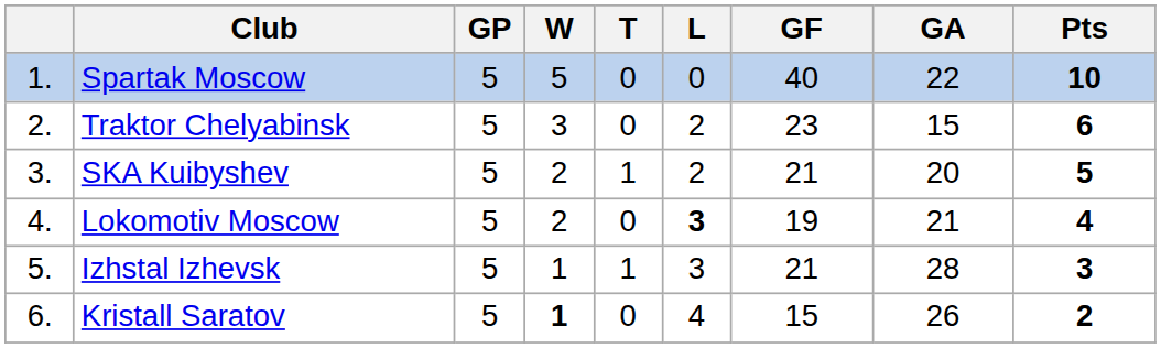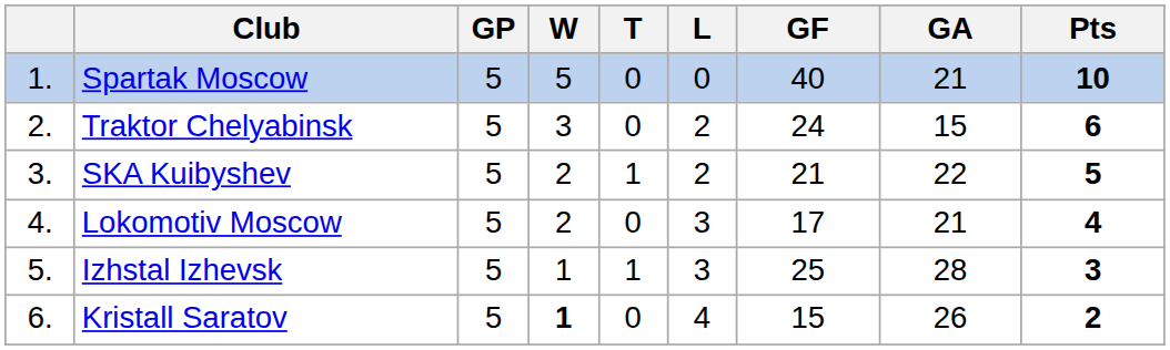 <table class="wikitable">
 <tr>
 <th width="30"></th>
 <th width="200">Club</th>
 <th width="30">GP</th>
 <th width="30">W</th>
 <th width="30">T</th>
 <th width="30">L</th>
 <th width="70">GF</th>
 <th width="70">GA</th>
 <th width="70">Pts</th>
 </tr>
 <tr bgcolor="#BCD2EE" align="center">
 <td>1.</td>
 <td align="left"><a href='#'>Spartak Moscow</a></td>
 <td>5</td>
 <td>5</td>
 <td>0</td>
 <td>0</td>
 <td>40</td>
-<td>22</td>
+<td>21</td>
 <td><strong>10</strong></td>
 </tr>
 <tr bgcolor="#FFFFFF" align="center">
 <td>2.</td>
 <td align="left"><a href='#'>Traktor Chelyabinsk</a></td>
 <td>5</td>
 <td>3</td>
 <td>0</td>
 <td>2</td>
-<td>23</td>
+<td>24</td>
 <td>15</td>
 <td><strong>6</strong></td>
 </tr>
 <tr bgcolor="#FFFFFF" align="center">
 <td>3.</td>
 <td align="left"><a href='#'>SKA Kuibyshev</a></td>
 <td>5</td>
 <td>2</td>
 <td>1</td>
 <td>2</td>
 <td>21</td>
-<td>20</td>
+<td>22</td>
 <td><strong>5</strong></td>
 </tr>
 <tr bgcolor="#FFFFFF" align="center">
 <td>4.</td>
 <td align="left"><a href='#'>Lokomotiv Moscow</a></td>
 <td>5</td>
 <td>2</td>
 <td>0</td>
-<td><strong>3</strong></td>
-<td>19</td>
+<td>3</td>
+<td>17</td>
 <td>21</td>
 <td><strong>4</strong></td>
 </tr>
 <tr bgcolor="#FFFFFF" align="center">
 <td>5.</td>
 <td align="left"><a href='#'>Izhstal Izhevsk</a></td>
 <td>5</td>
 <td>1</td>
 <td>1</td>
 <td>3</td>
-<td>21</td>
+<td>25</td>
 <td>28</td>
 <td><strong>3</strong></td>
 </tr>
 <tr bgcolor="#FFFFFF" align="center">
 <td>6.</td>
 <td align="left"><a href='#'>Kristall Saratov</a></td>
 <td>5</td>
 <td><strong>1</strong></td>
 <td>0</td>
 <td>4</td>
 <td>15</td>
 <td>26</td>
 <td><strong>2</strong></td>
 </tr>
 </table>
